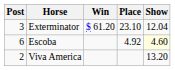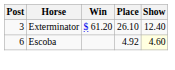 <table class="wikitable" border="1">
 <tr>
 <th>Post</th>
 <th>Horse</th>
 <th>Win</th>
 <th>Place</th>
 <th>Show</th>
 </tr>
 <tr>
 <td align="right">3</td>
 <td>Exterminator</td>
 <td align="right"><a href='#'>$</a> 61.20</td>
-<td align="right">23.10</td>
-<td align="right">12.04</td>
+<td align="right">26.10</td>
+<td align="right">12.40</td>
 </tr>
 <tr>
 <td align="right">6</td>
 <td>Escoba</td>
 <td></td>
 <td align="right">4.92</td>
 <td align="right" style="background: lightyellow;">4.60</td>
 </tr>
-<tr>
-<td align="right">2</td>
-<td>Viva America</td>
-<td></td>
-<td></td>
-<td align="right">13.20</td>
-</tr>
 </table>
